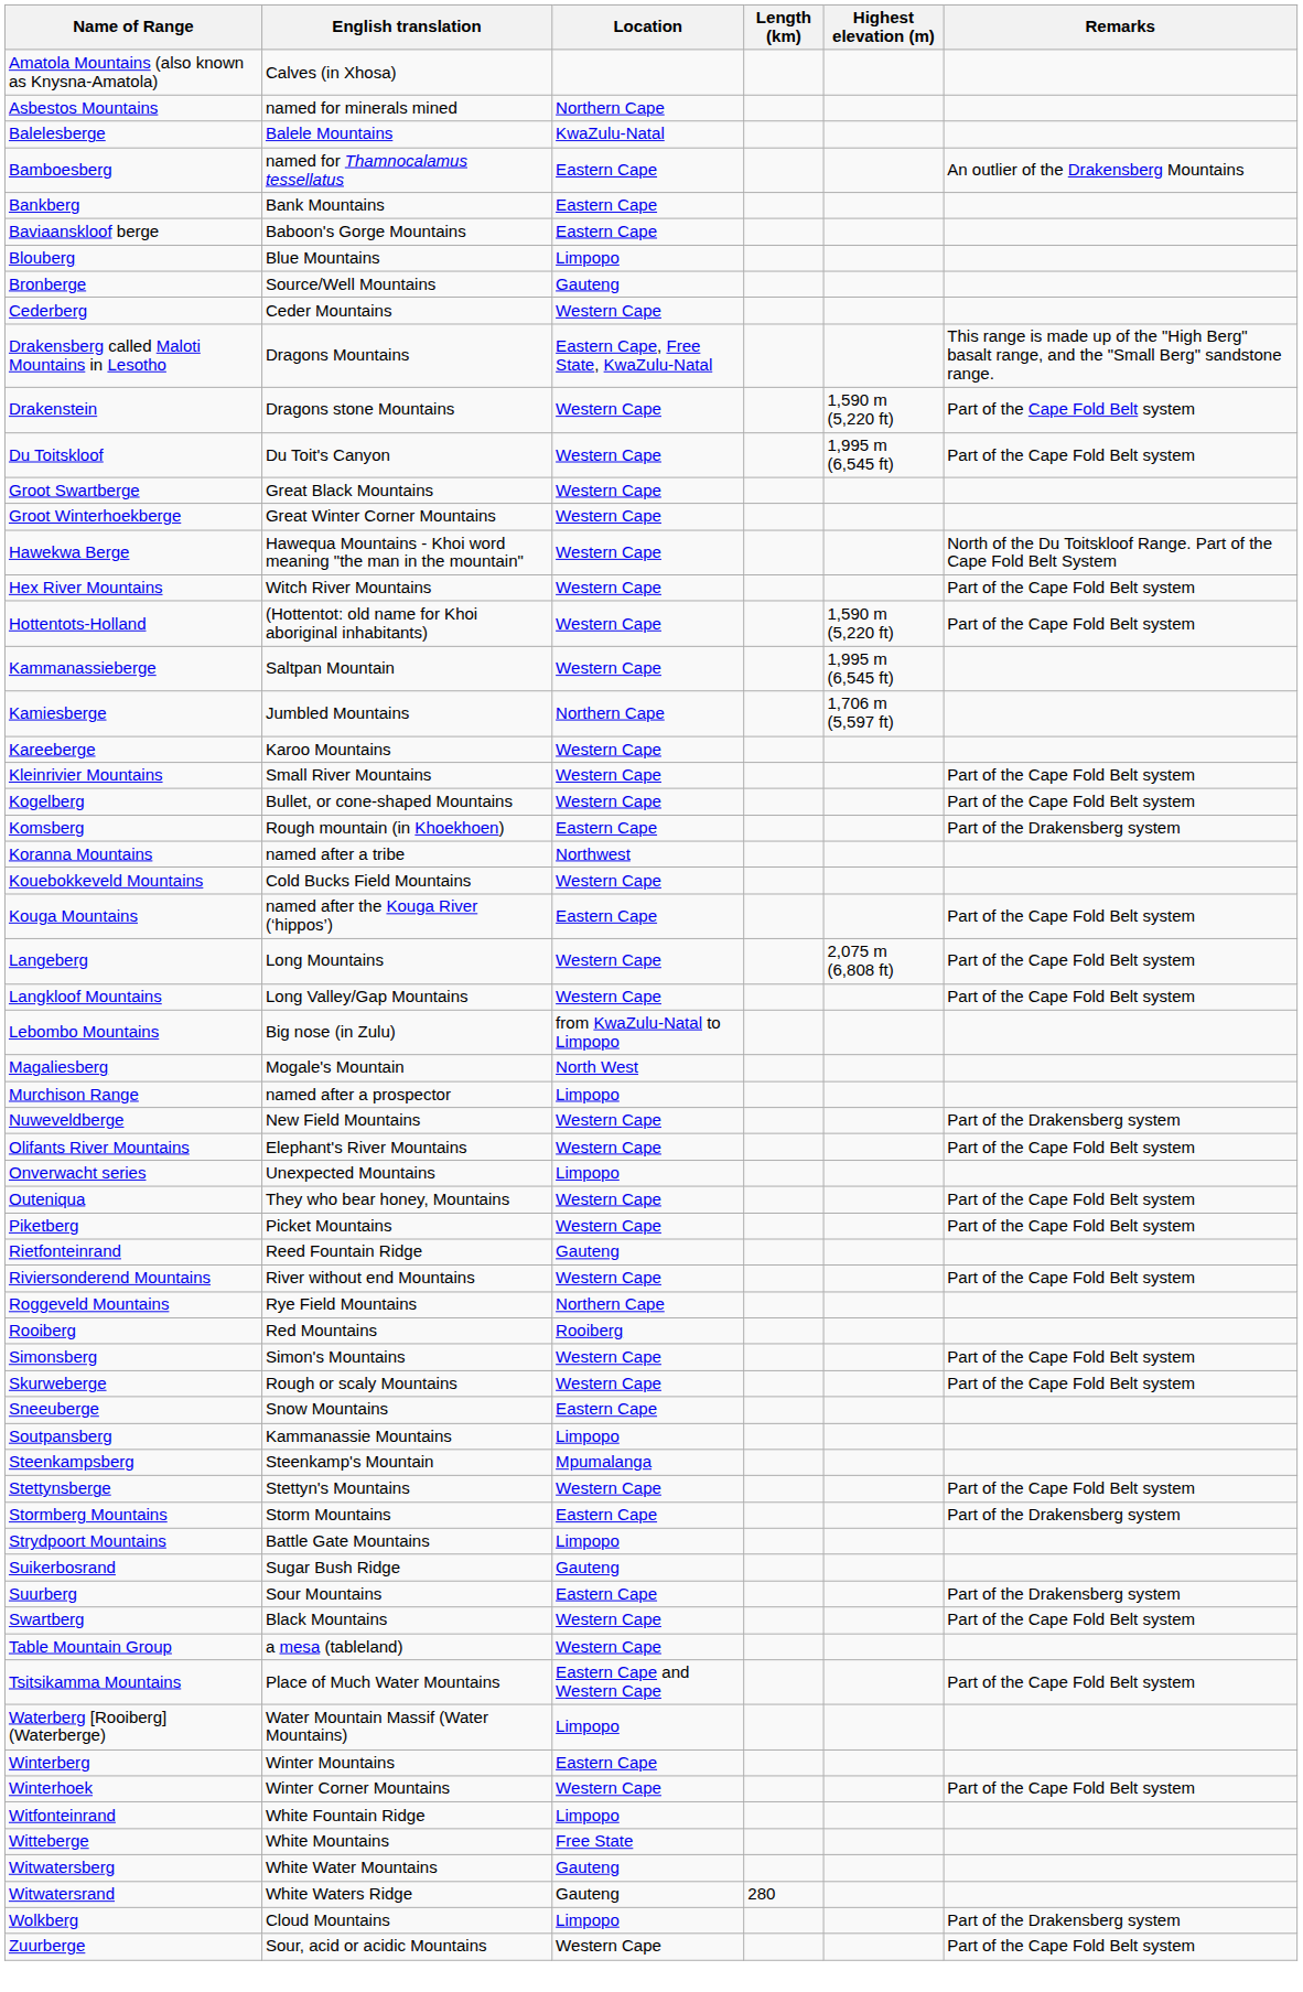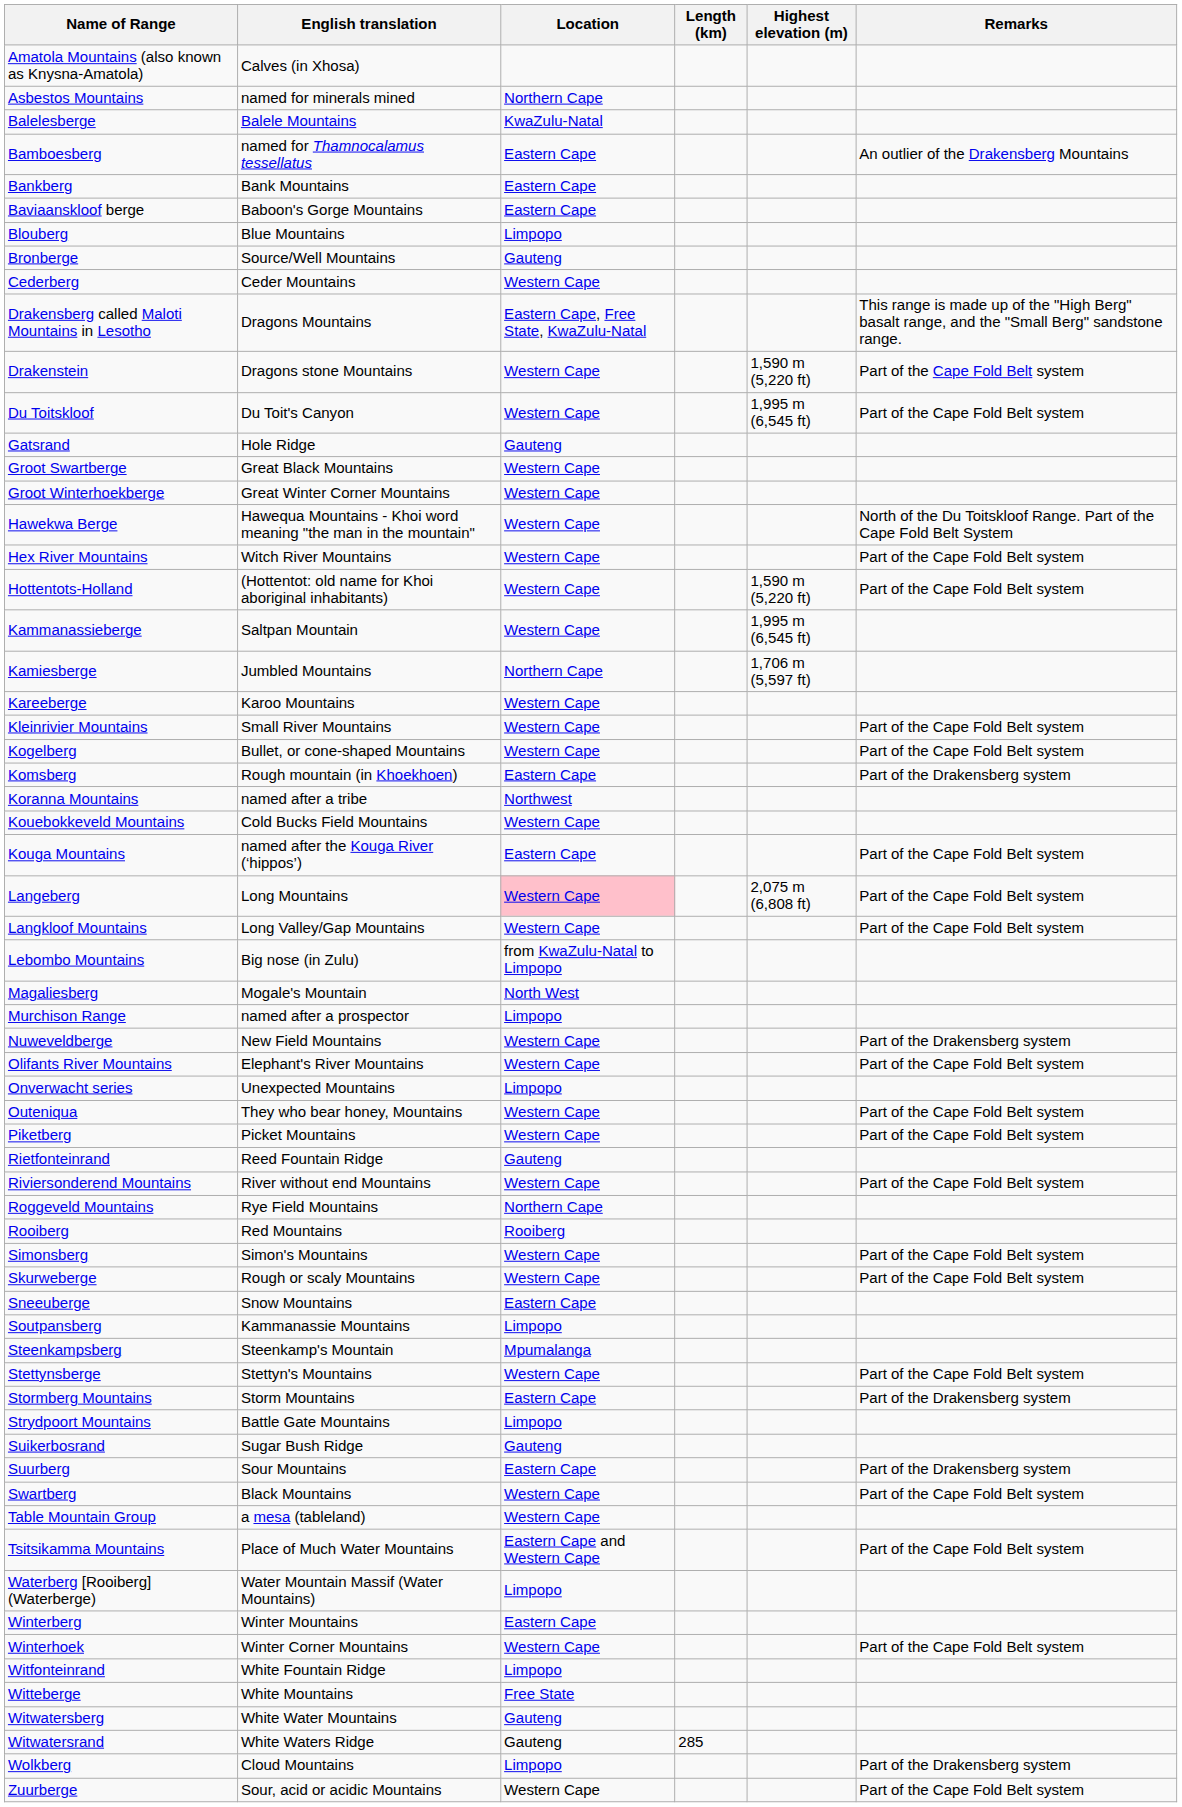 <table class="wikitable sortable static-row-numbers static-row-header-text" style="font-size: 100%;">
 <tr>
 <th>Name of Range</th>
 <th>English translation</th>
 <th>Location</th>
 <th>Length (km)</th>
 <th>Highest elevation (m)</th>
 <th>Remarks</th>
 </tr>
 <tr>
 <td><a href='#'>Amatola Mountains</a> (also known as Knysna-Amatola)</td>
 <td>Calves (in Xhosa)</td>
 <td></td>
 <td></td>
 <td></td>
 </tr>
 <tr>
 <td><a href='#'>Asbestos Mountains</a></td>
 <td>named for minerals mined</td>
 <td><a href='#'>Northern Cape</a></td>
 <td></td>
 <td></td>
 <td></td>
 </tr>
 <tr>
 <td><a href='#'>Balelesberge</a></td>
 <td><a href='#'>Balele Mountains</a></td>
 <td><a href='#'>KwaZulu-Natal</a></td>
 <td></td>
 <td></td>
 <td></td>
 </tr>
 <tr>
 <td><a href='#'>Bamboesberg</a></td>
 <td>named for <em><a href='#'>Thamnocalamus tessellatus</a></em></td>
 <td><a href='#'>Eastern Cape</a></td>
 <td></td>
 <td></td>
 <td>An outlier of the <a href='#'>Drakensberg</a> Mountains</td>
 </tr>
 <tr>
 <td><a href='#'>Bankberg</a></td>
 <td>Bank Mountains</td>
 <td><a href='#'>Eastern Cape</a></td>
 <td></td>
 <td></td>
 <td></td>
 </tr>
 <tr>
 <td><a href='#'>Baviaanskloof</a> berge</td>
 <td>Baboon's Gorge Mountains</td>
 <td><a href='#'>Eastern Cape</a></td>
 <td></td>
 <td></td>
 <td></td>
 </tr>
 <tr>
 <td><a href='#'>Blouberg</a></td>
 <td>Blue Mountains</td>
 <td><a href='#'>Limpopo</a></td>
 <td></td>
 <td></td>
 <td></td>
 </tr>
 <tr>
 <td><a href='#'>Bronberge</a></td>
 <td>Source/Well Mountains</td>
 <td><a href='#'>Gauteng</a></td>
 <td></td>
 <td></td>
 <td></td>
 </tr>
 <tr>
 <td><a href='#'>Cederberg</a></td>
 <td>Ceder Mountains</td>
 <td><a href='#'>Western Cape</a></td>
 <td></td>
 <td></td>
 <td></td>
 </tr>
 <tr>
 <td><a href='#'>Drakensberg</a> called <a href='#'>Maloti Mountains</a> in <a href='#'>Lesotho</a></td>
 <td>Dragons Mountains</td>
 <td><a href='#'>Eastern Cape</a>, <a href='#'>Free State</a>, <a href='#'>KwaZulu-Natal</a></td>
 <td></td>
 <td></td>
 <td>This range is made up of the "High Berg" basalt range, and the "Small Berg" sandstone range.</td>
 </tr>
 <tr>
 <td><a href='#'>Drakenstein</a></td>
 <td>Dragons stone Mountains</td>
 <td><a href='#'>Western Cape</a></td>
 <td></td>
 <td>1,590 m (5,220 ft)</td>
 <td>Part of the <a href='#'>Cape Fold Belt</a> system</td>
 </tr>
 <tr>
 <td><a href='#'>Du Toitskloof</a></td>
 <td>Du Toit's Canyon</td>
 <td><a href='#'>Western Cape</a></td>
 <td></td>
 <td>1,995 m (6,545 ft)</td>
 <td>Part of the Cape Fold Belt system</td>
+</tr>
+<tr>
+<td><a href='#'>Gatsrand</a></td>
+<td>Hole Ridge</td>
+<td><a href='#'>Gauteng</a></td>
+<td></td>
+<td></td>
+<td></td>
 </tr>
 <tr>
 <td><a href='#'>Groot Swartberge</a></td>
 <td>Great Black Mountains</td>
 <td><a href='#'>Western Cape</a></td>
 <td></td>
 <td></td>
 <td></td>
 </tr>
 <tr>
 <td><a href='#'>Groot Winterhoekberge</a></td>
 <td>Great Winter Corner Mountains</td>
 <td><a href='#'>Western Cape</a></td>
 <td></td>
 <td></td>
 <td></td>
 </tr>
 <tr>
 <td><a href='#'>Hawekwa Berge</a></td>
 <td>Hawequa Mountains - Khoi word meaning "the man in the mountain"</td>
 <td><a href='#'>Western Cape</a></td>
 <td></td>
 <td></td>
 <td>North of the Du Toitskloof Range. Part of the Cape Fold Belt System</td>
 </tr>
 <tr>
 <td><a href='#'>Hex River Mountains</a></td>
 <td>Witch River Mountains</td>
 <td><a href='#'>Western Cape</a></td>
 <td></td>
 <td></td>
 <td>Part of the Cape Fold Belt system</td>
 </tr>
 <tr>
 <td><a href='#'>Hottentots-Holland</a></td>
 <td>(Hottentot: old name for Khoi aboriginal inhabitants)</td>
 <td><a href='#'>Western Cape</a></td>
 <td></td>
 <td>1,590 m (5,220 ft)</td>
 <td>Part of the Cape Fold Belt system</td>
 </tr>
 <tr>
 <td><a href='#'>Kammanassieberge</a></td>
 <td>Saltpan Mountain</td>
 <td><a href='#'>Western Cape</a></td>
 <td></td>
 <td>1,995 m (6,545 ft)</td>
 <td></td>
 </tr>
 <tr>
 <td><a href='#'>Kamiesberge</a></td>
 <td>Jumbled Mountains</td>
 <td><a href='#'>Northern Cape</a></td>
 <td></td>
 <td>1,706 m (5,597 ft)</td>
 <td></td>
 </tr>
 <tr>
 <td><a href='#'>Kareeberge</a></td>
 <td>Karoo Mountains</td>
 <td><a href='#'>Western Cape</a></td>
 <td></td>
 <td></td>
 <td></td>
 </tr>
 <tr>
 <td><a href='#'>Kleinrivier Mountains</a></td>
 <td>Small River Mountains</td>
 <td><a href='#'>Western Cape</a></td>
 <td></td>
 <td></td>
 <td>Part of the Cape Fold Belt system</td>
 </tr>
 <tr>
 <td><a href='#'>Kogelberg</a></td>
 <td>Bullet, or cone-shaped Mountains</td>
 <td><a href='#'>Western Cape</a></td>
 <td></td>
 <td></td>
 <td>Part of the Cape Fold Belt system</td>
 </tr>
 <tr>
 <td><a href='#'>Komsberg</a></td>
 <td>Rough mountain (in <a href='#'>Khoekhoen</a>)</td>
 <td><a href='#'>Eastern Cape</a></td>
 <td></td>
 <td></td>
 <td>Part of the Drakensberg system</td>
 </tr>
 <tr>
 <td><a href='#'>Koranna Mountains</a></td>
 <td>named after a tribe</td>
 <td><a href='#'>Northwest</a></td>
 <td></td>
 <td></td>
 <td></td>
 </tr>
 <tr>
 <td><a href='#'>Kouebokkeveld Mountains</a></td>
 <td>Cold Bucks Field Mountains</td>
 <td><a href='#'>Western Cape</a></td>
 <td></td>
 <td></td>
 <td></td>
 </tr>
 <tr>
 <td><a href='#'>Kouga Mountains</a></td>
 <td>named after the <a href='#'>Kouga River</a> (‘hippos’)</td>
 <td><a href='#'>Eastern Cape</a></td>
 <td></td>
 <td></td>
 <td>Part of the Cape Fold Belt system</td>
 </tr>
 <tr>
 <td><a href='#'>Langeberg</a></td>
 <td>Long Mountains</td>
-<td><a href='#'>Western Cape</a></td>
+<td style="background: pink;"><a href='#'>Western Cape</a></td>
 <td></td>
 <td>2,075 m (6,808 ft)</td>
 <td>Part of the Cape Fold Belt system</td>
 </tr>
 <tr>
 <td><a href='#'>Langkloof Mountains</a></td>
 <td>Long Valley/Gap Mountains</td>
 <td><a href='#'>Western Cape</a></td>
 <td></td>
 <td></td>
 <td>Part of the Cape Fold Belt system</td>
 </tr>
 <tr>
 <td><a href='#'>Lebombo Mountains</a></td>
 <td>Big nose (in Zulu)</td>
 <td>from <a href='#'>KwaZulu-Natal</a> to <a href='#'>Limpopo</a></td>
 <td></td>
 <td></td>
 <td></td>
 </tr>
 <tr>
 <td><a href='#'>Magaliesberg</a></td>
 <td>Mogale's Mountain</td>
 <td><a href='#'>North West</a></td>
 <td></td>
 <td></td>
 <td></td>
 </tr>
 <tr>
 <td><a href='#'>Murchison Range</a></td>
 <td>named after a prospector</td>
 <td><a href='#'>Limpopo</a></td>
 <td></td>
 <td></td>
 <td></td>
 </tr>
 <tr>
 <td><a href='#'>Nuweveldberge</a></td>
 <td>New Field Mountains</td>
 <td><a href='#'>Western Cape</a></td>
 <td></td>
 <td></td>
 <td>Part of the Drakensberg system</td>
 </tr>
 <tr>
 <td><a href='#'>Olifants River Mountains</a></td>
 <td>Elephant's River Mountains</td>
 <td><a href='#'>Western Cape</a></td>
 <td></td>
 <td></td>
 <td>Part of the Cape Fold Belt system</td>
 </tr>
 <tr>
 <td><a href='#'>Onverwacht series</a></td>
 <td>Unexpected Mountains</td>
 <td><a href='#'>Limpopo</a></td>
 <td></td>
 <td></td>
 <td></td>
 </tr>
 <tr>
 <td><a href='#'>Outeniqua</a></td>
 <td>They who bear honey, Mountains</td>
 <td><a href='#'>Western Cape</a></td>
 <td></td>
 <td></td>
 <td>Part of the Cape Fold Belt system</td>
 </tr>
 <tr>
 <td><a href='#'>Piketberg</a></td>
 <td>Picket Mountains</td>
 <td><a href='#'>Western Cape</a></td>
 <td></td>
 <td></td>
 <td>Part of the Cape Fold Belt system</td>
 </tr>
 <tr>
 <td><a href='#'>Rietfonteinrand</a></td>
 <td>Reed Fountain Ridge</td>
 <td><a href='#'>Gauteng</a></td>
 <td></td>
 <td></td>
 <td></td>
 </tr>
 <tr>
 <td><a href='#'>Riviersonderend Mountains</a></td>
 <td>River without end Mountains</td>
 <td><a href='#'>Western Cape</a></td>
 <td></td>
 <td></td>
 <td>Part of the Cape Fold Belt system</td>
 </tr>
 <tr>
 <td><a href='#'>Roggeveld Mountains</a></td>
 <td>Rye Field Mountains</td>
 <td><a href='#'>Northern Cape</a></td>
 <td></td>
 <td></td>
 <td></td>
 </tr>
 <tr>
 <td><a href='#'>Rooiberg</a></td>
 <td>Red Mountains</td>
 <td><a href='#'>Rooiberg</a></td>
 <td></td>
 <td></td>
 <td></td>
 </tr>
 <tr>
 <td><a href='#'>Simonsberg</a></td>
 <td>Simon's Mountains</td>
 <td><a href='#'>Western Cape</a></td>
 <td></td>
 <td></td>
 <td>Part of the Cape Fold Belt system</td>
 </tr>
 <tr>
 <td><a href='#'>Skurweberge</a></td>
 <td>Rough or scaly Mountains</td>
 <td><a href='#'>Western Cape</a></td>
 <td></td>
 <td></td>
 <td>Part of the Cape Fold Belt system</td>
 </tr>
 <tr>
 <td><a href='#'>Sneeuberge</a></td>
 <td>Snow Mountains</td>
 <td><a href='#'>Eastern Cape</a></td>
 <td></td>
 <td></td>
 <td></td>
 </tr>
 <tr>
 <td><a href='#'>Soutpansberg</a></td>
 <td>Kammanassie Mountains</td>
 <td><a href='#'>Limpopo</a></td>
 <td></td>
 <td></td>
 <td></td>
 </tr>
 <tr>
 <td><a href='#'>Steenkampsberg</a></td>
 <td>Steenkamp's Mountain</td>
 <td><a href='#'>Mpumalanga</a></td>
 <td></td>
 <td></td>
 <td></td>
 </tr>
 <tr>
 <td><a href='#'>Stettynsberge</a></td>
 <td>Stettyn's Mountains</td>
 <td><a href='#'>Western Cape</a></td>
 <td></td>
 <td></td>
 <td>Part of the Cape Fold Belt system</td>
 </tr>
 <tr>
 <td><a href='#'>Stormberg Mountains</a></td>
 <td>Storm Mountains</td>
 <td><a href='#'>Eastern Cape</a></td>
 <td></td>
 <td></td>
 <td>Part of the Drakensberg system</td>
 </tr>
 <tr>
 <td><a href='#'>Strydpoort Mountains</a></td>
 <td>Battle Gate Mountains</td>
 <td><a href='#'>Limpopo</a></td>
 <td></td>
 <td></td>
 <td></td>
 </tr>
 <tr>
 <td><a href='#'>Suikerbosrand</a></td>
 <td>Sugar Bush Ridge</td>
 <td><a href='#'>Gauteng</a></td>
 <td></td>
 <td></td>
 <td></td>
 </tr>
 <tr>
 <td><a href='#'>Suurberg</a></td>
 <td>Sour Mountains</td>
 <td><a href='#'>Eastern Cape</a></td>
 <td></td>
 <td></td>
 <td>Part of the Drakensberg system</td>
 </tr>
 <tr>
 <td><a href='#'>Swartberg</a></td>
 <td>Black Mountains</td>
 <td><a href='#'>Western Cape</a></td>
 <td></td>
 <td></td>
 <td>Part of the Cape Fold Belt system</td>
 </tr>
 <tr>
 <td><a href='#'>Table Mountain Group</a></td>
 <td>a <a href='#'>mesa</a> (tableland)</td>
 <td><a href='#'>Western Cape</a></td>
 <td></td>
 <td></td>
 <td></td>
 </tr>
 <tr>
 <td><a href='#'>Tsitsikamma Mountains</a></td>
 <td>Place of Much Water Mountains</td>
 <td><a href='#'>Eastern Cape</a> and <a href='#'>Western Cape</a></td>
 <td></td>
 <td></td>
 <td>Part of the Cape Fold Belt system</td>
 </tr>
 <tr>
 <td><a href='#'>Waterberg</a> [Rooiberg] (Waterberge)</td>
 <td>Water Mountain Massif (Water Mountains)</td>
 <td><a href='#'>Limpopo</a></td>
 <td></td>
 <td></td>
 <td></td>
 </tr>
 <tr>
 <td><a href='#'>Winterberg</a></td>
 <td>Winter Mountains</td>
 <td><a href='#'>Eastern Cape</a></td>
 <td></td>
 <td></td>
 <td></td>
 </tr>
 <tr>
 <td><a href='#'>Winterhoek</a></td>
 <td>Winter Corner Mountains</td>
 <td><a href='#'>Western Cape</a></td>
 <td></td>
 <td></td>
 <td>Part of the Cape Fold Belt system</td>
 </tr>
 <tr>
 <td><a href='#'>Witfonteinrand</a></td>
 <td>White Fountain Ridge</td>
 <td><a href='#'>Limpopo</a></td>
 <td></td>
 <td></td>
 <td></td>
 </tr>
 <tr>
 <td><a href='#'>Witteberge</a></td>
 <td>White Mountains</td>
 <td><a href='#'>Free State</a></td>
 <td></td>
 <td></td>
 <td></td>
 </tr>
 <tr>
 <td><a href='#'>Witwatersberg</a></td>
 <td>White Water Mountains</td>
 <td><a href='#'>Gauteng</a></td>
 <td></td>
 <td></td>
 <td></td>
 </tr>
 <tr>
 <td><a href='#'>Witwatersrand</a></td>
 <td>White Waters Ridge</td>
 <td>Gauteng</td>
-<td>280</td>
+<td>285</td>
 <td></td>
 <td></td>
 </tr>
 <tr>
 <td><a href='#'>Wolkberg</a></td>
 <td>Cloud Mountains</td>
 <td><a href='#'>Limpopo</a></td>
 <td></td>
 <td></td>
 <td>Part of the Drakensberg system</td>
 </tr>
 <tr>
 <td><a href='#'>Zuurberge</a></td>
 <td>Sour, acid or acidic Mountains</td>
 <td>Western Cape</td>
 <td></td>
 <td></td>
 <td>Part of the Cape Fold Belt system</td>
 </tr>
 </table>
